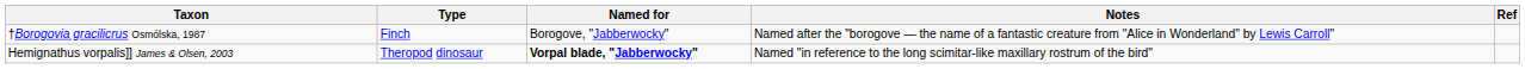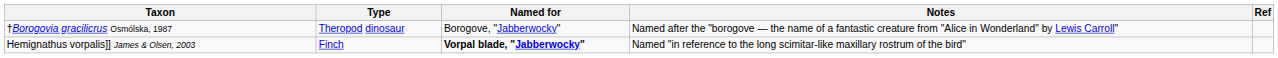 <table class="wikitable sortable" width="100%">
 <tr>
 <th style="width:25%;">Taxon</th>
 <th style="width:10%;">Type</th>
 <th style="width:15%;">Named for</th>
 <th style="width:50%;">Notes</th>
 <th class="unsortable">Ref</th>
 </tr>
 <tr>
 <td>†<em><a href='#'>Borogovia gracilicrus</a></em> <small>Osmólska, 1987</small></td>
-<td><a href='#'>Finch</a></td>
+<td><a href='#'>Theropod</a> <a href='#'>dinosaur</a></td>
 <td>Borogove, "<a href='#'>Jabberwocky</a>"</td>
 <td>Named after the "borogove — the name of a fantastic creature from "Alice in Wonderland" by <a href='#'>Lewis Carroll</a>"</td>
 <td></td>
 </tr>
 <tr>
 <td †>Hemignathus vorpalis]]<em> <small>James & Olsen, 2003</small></td>
-<td><a href='#'>Theropod</a> <a href='#'>dinosaur</a></td>
+<td><a href='#'>Finch</a></td>
 <td><strong>Vorpal blade, "<a href='#'>Jabberwocky</a>"</strong></td>
 <td>Named "in reference to the long scimitar-like maxillary rostrum of the bird"</td>
 <td></td>
 </tr>
 </table>
